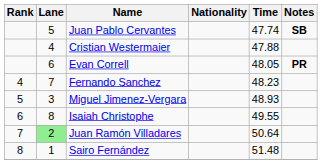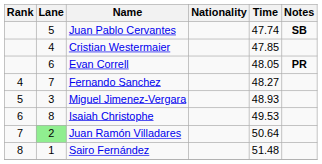 <table class="wikitable sortable" style="text-align:center">
 <tr>
 <th>Rank</th>
 <th>Lane</th>
 <th>Name</th>
 <th>Nationality</th>
 <th>Time</th>
 <th>Notes</th>
 </tr>
 <tr>
 <td></td>
 <td>5</td>
 <td align=left><a href='#'>Juan Pablo Cervantes</a></td>
 <td align=left></td>
 <td>47.74</td>
 <td><strong>SB</strong></td>
 </tr>
 <tr>
 <td></td>
 <td>4</td>
 <td align=left><a href='#'>Cristian Westermaier</a></td>
 <td align=left></td>
-<td>47.88</td>
+<td>47.85</td>
 <td></td>
 </tr>
 <tr>
 <td></td>
 <td>6</td>
 <td align=left><a href='#'>Evan Correll</a></td>
 <td align=left></td>
 <td>48.05</td>
 <td><strong>PR</strong></td>
 </tr>
 <tr>
 <td>4</td>
 <td>7</td>
 <td align=left><a href='#'>Fernando Sanchez</a></td>
 <td align=left></td>
-<td>48.23</td>
+<td>48.27</td>
 <td></td>
 </tr>
 <tr>
 <td>5</td>
 <td>3</td>
 <td align=left><a href='#'>Miguel Jimenez-Vergara</a></td>
 <td align=left></td>
 <td>48.93</td>
 <td></td>
 </tr>
 <tr>
 <td>6</td>
 <td>8</td>
 <td align=left><a href='#'>Isaiah Christophe</a></td>
 <td align=left></td>
-<td>49.55</td>
+<td>49.53</td>
 <td></td>
 </tr>
 <tr>
 <td>7</td>
 <td style="background: lightgreen;">2</td>
 <td align=left><a href='#'>Juan Ramón Villadares</a></td>
 <td align=left></td>
 <td>50.64</td>
 <td></td>
 </tr>
 <tr>
 <td>8</td>
 <td>1</td>
 <td align=left><a href='#'>Sairo Fernández</a></td>
 <td align=left></td>
 <td>51.48</td>
 <td></td>
 </tr>
 <tr>
 </tr>
 </table>
